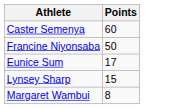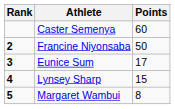 <table class="wikitable" style="border-collapse: collapse; font-size: 95%;">
 <tr>
+<th>Rank</th>
 <th>Athlete</th>
 <th>Points</th>
 </tr>
 <tr>
+<td></td>
 <td><a href='#'>Caster Semenya</a></td>
 <td>60</td>
 </tr>
 <tr>
+<td><strong>2</strong></td>
 <td><a href='#'>Francine Niyonsaba</a></td>
 <td>50</td>
 </tr>
 <tr>
+<td><strong>3</strong></td>
 <td><a href='#'>Eunice Sum</a></td>
 <td>17</td>
 </tr>
 <tr>
+<td><strong>4</strong></td>
 <td><a href='#'>Lynsey Sharp</a></td>
 <td>15</td>
 </tr>
 <tr>
+<td><strong>5</strong></td>
 <td><a href='#'>Margaret Wambui</a></td>
 <td>8</td>
 </tr>
 </table>
